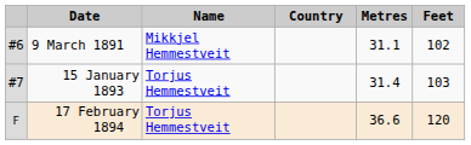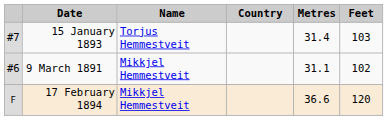 <table class="wikitable sortable" style="text-align:left; line-height:16px; width:37%;">
 <tr>
 <th style="background-color: #ccc;" width="15"></th>
 <th style="background-color: #ccc;" width="130">Date</th>
 <th style="background-color: #ccc;" width="145">Name</th>
 <th style="background-color: #ccc;" width="85">Country</th>
 <th style="background-color: #ccc;" width="52">Metres</th>
 <th style="background-color: #ccc;" width="52">Feet</th>
 </tr>
 <tr>
+<td bgcolor=gainsboro align=center>#7</td>
+<td align=right>15 January 1893  </td>
+<td><a href='#'>Torjus Hemmestveit</a></td>
+<td></td>
+<td align=center>31.4</td>
+<td align=center>103</td>
+</tr>
+<tr>
 <td bgcolor=gainsboro align=center>#6</td>
 <td align=right>9 March 1891  </td>
 <td><a href='#'>Mikkjel Hemmestveit</a></td>
 <td></td>
 <td align=center>31.1</td>
 <td align=center>102</td>
 </tr>
-<tr>
-<td bgcolor=gainsboro align=center>#7</td>
-<td align=right>15 January 1893  </td>
-<td><a href='#'>Torjus Hemmestveit</a></td>
-<td></td>
-<td align=center>31.4</td>
-<td align=center>103</td>
-</tr>
 <tr bgcolor=#FAEBD7>
 <td bgcolor=gainsboro align=center><small>F</small></td>
 <td align=right>17 February 1894  </td>
-<td><a href='#'>Torjus Hemmestveit</a></td>
+<td><a href='#'>Mikkjel Hemmestveit</a></td>
 <td></td>
 <td align=center>36.6</td>
 <td align=center>120</td>
 </tr>
 </table>
